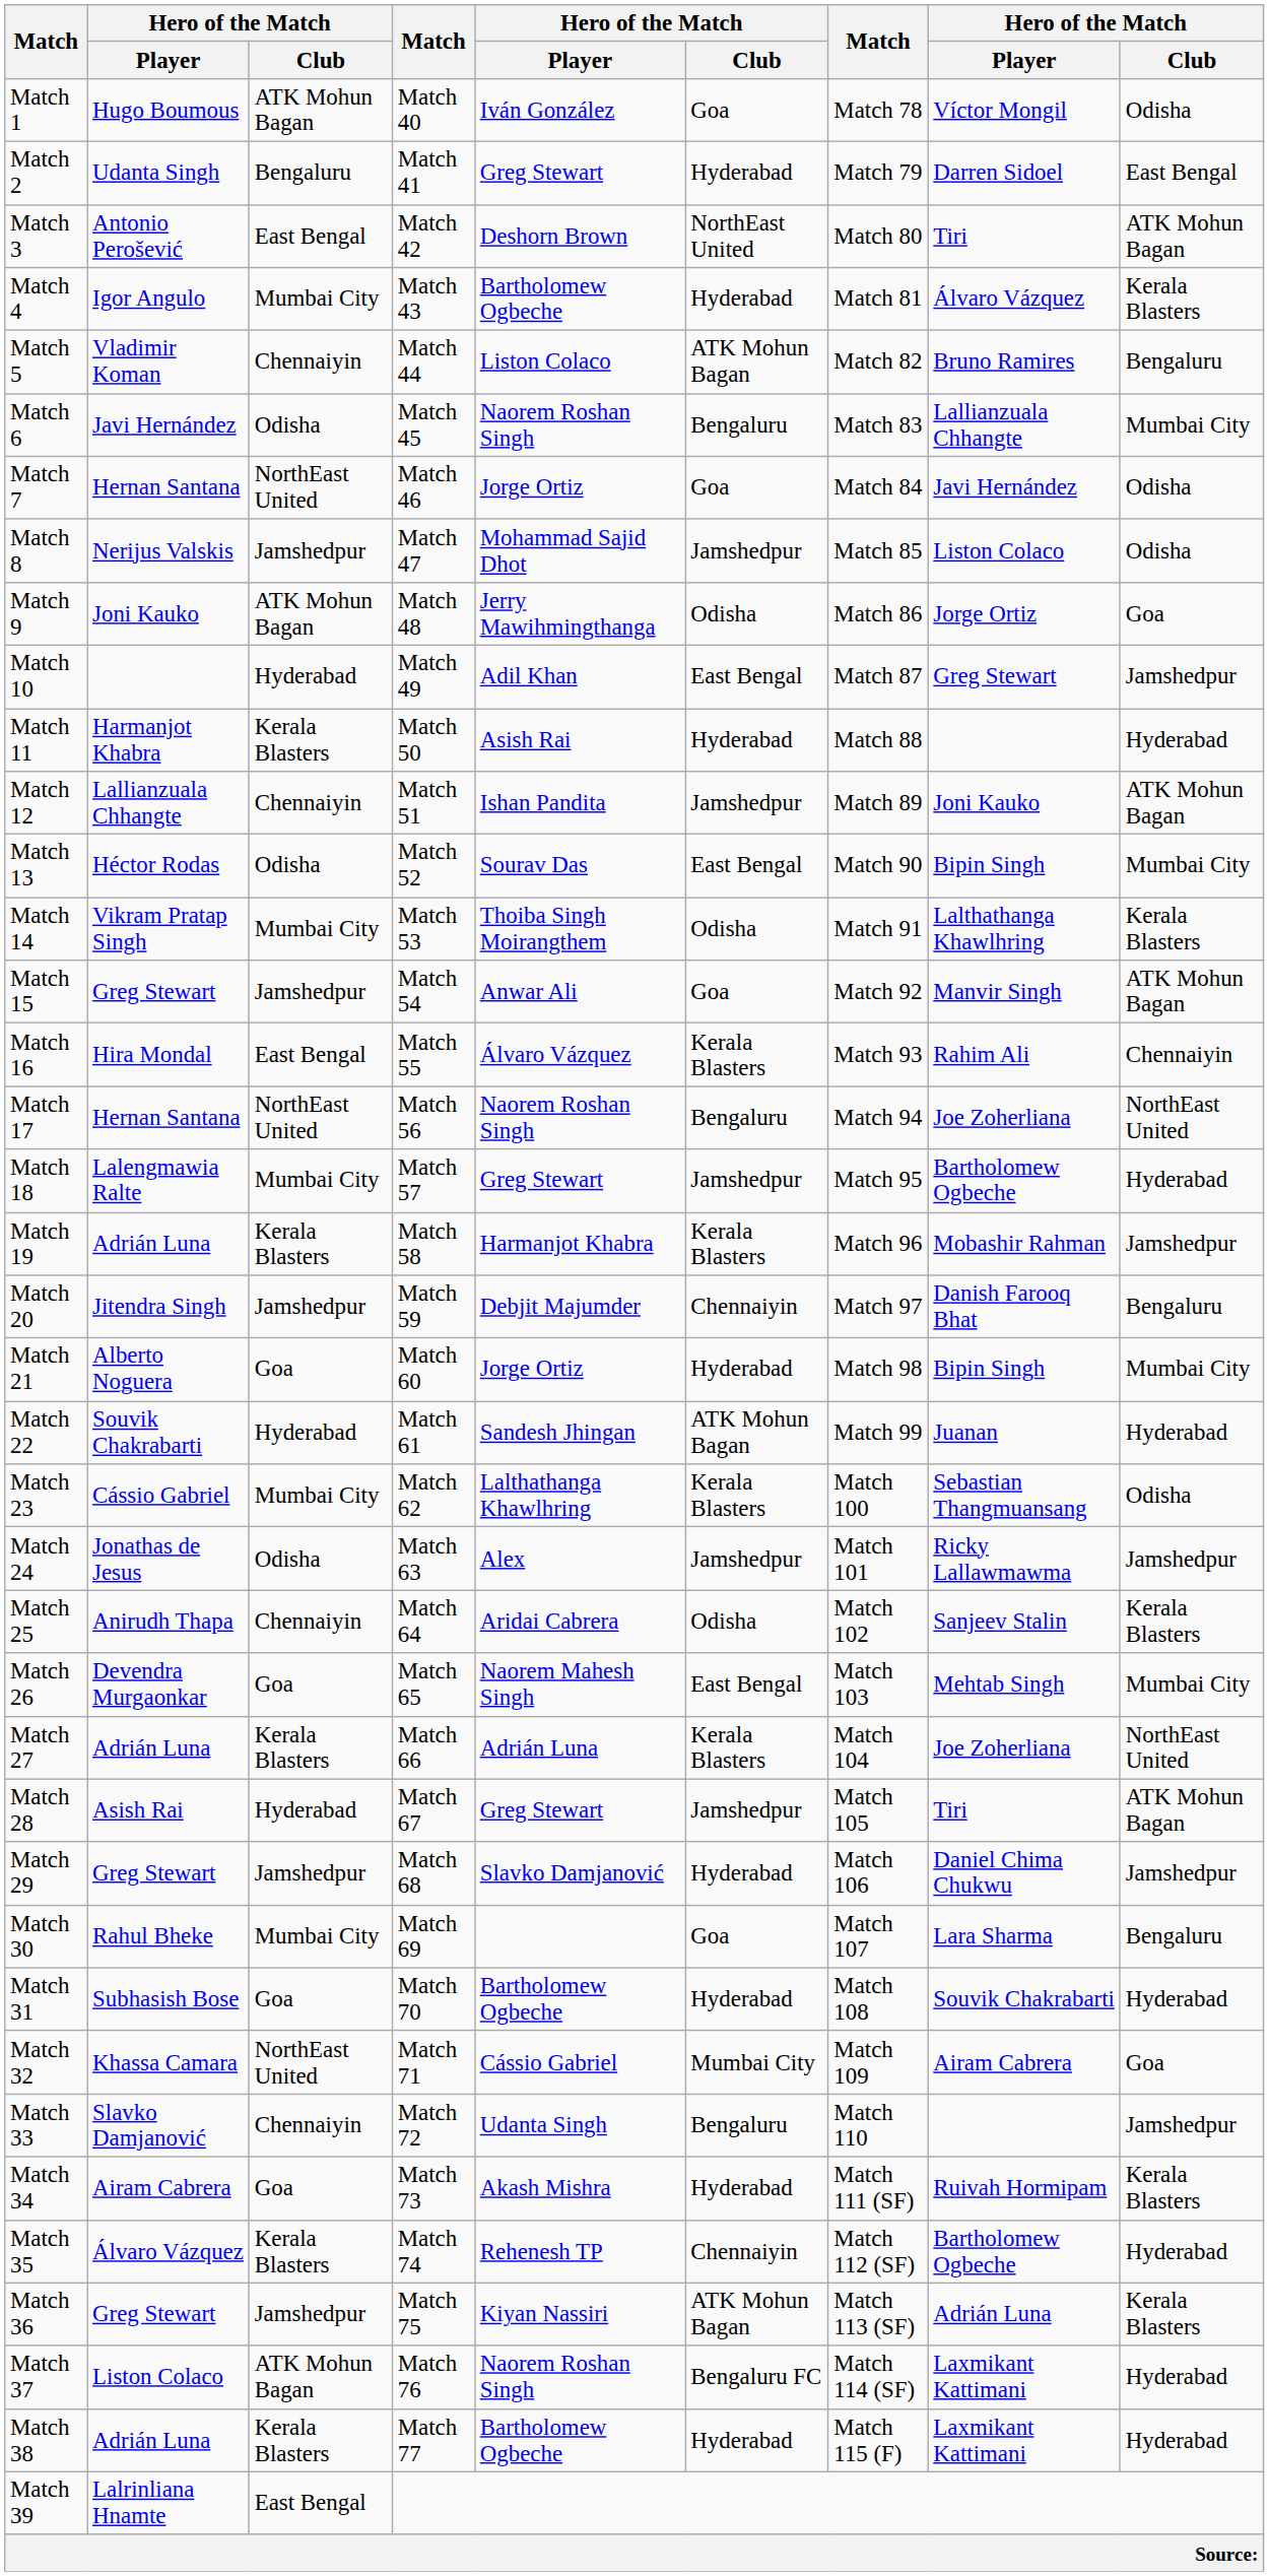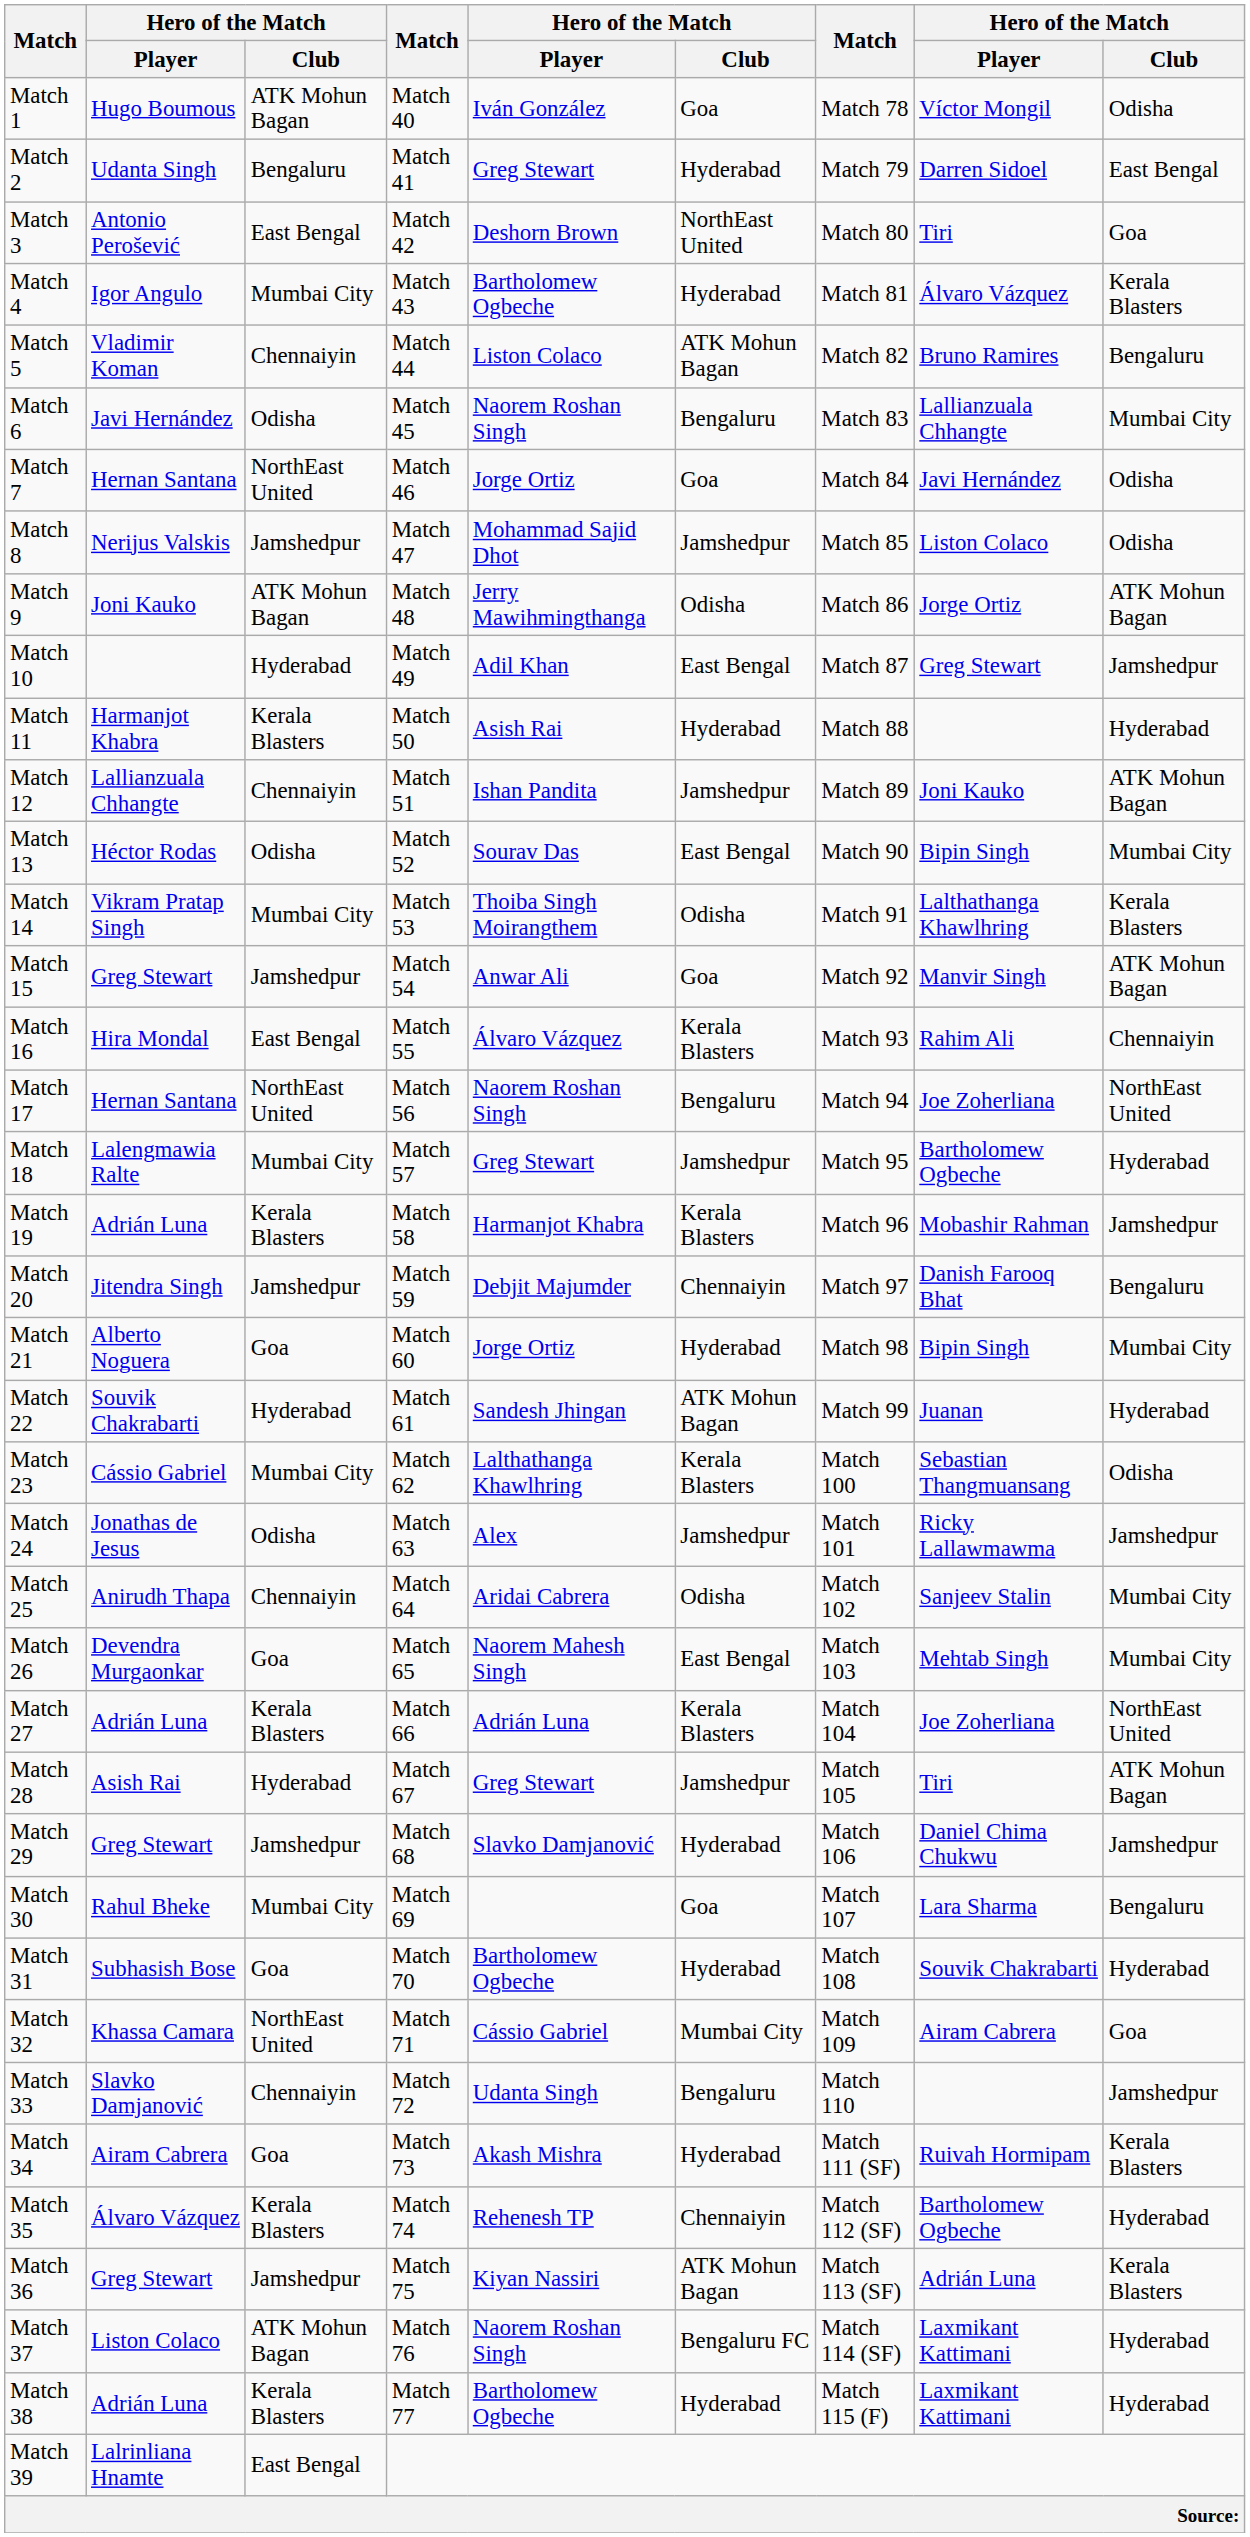 <table class="wikitable">
 <tr>
 <th rowspan="2">Match</th>
 <th colspan="2">Hero of the Match</th>
 <th rowspan="2">Match</th>
 <th colspan="2">Hero of the Match</th>
 <th rowspan="2">Match</th>
 <th colspan="2">Hero of the Match</th>
 </tr>
 <tr>
 <th>Player</th>
 <th>Club</th>
 <th>Player</th>
 <th>Club</th>
 <th>Player</th>
 <th>Club</th>
 </tr>
 <tr>
 <td>Match 1</td>
 <td> <a href='#'>Hugo Boumous</a></td>
 <td>ATK Mohun Bagan</td>
 <td>Match 40</td>
 <td> <a href='#'>Iván González</a></td>
 <td>Goa</td>
 <td>Match 78</td>
 <td> <a href='#'>Víctor Mongil</a></td>
 <td>Odisha</td>
 </tr>
 <tr>
 <td>Match 2</td>
 <td> <a href='#'>Udanta Singh</a></td>
 <td>Bengaluru</td>
 <td>Match 41</td>
 <td> <a href='#'>Greg Stewart</a></td>
 <td>Hyderabad</td>
 <td>Match 79</td>
 <td> <a href='#'>Darren Sidoel</a></td>
 <td>East Bengal</td>
 </tr>
 <tr>
 <td>Match 3</td>
 <td> <a href='#'>Antonio Perošević</a></td>
 <td>East Bengal</td>
 <td>Match 42</td>
 <td> <a href='#'>Deshorn Brown</a></td>
 <td>NorthEast United</td>
 <td>Match 80</td>
 <td> <a href='#'>Tiri</a></td>
-<td>ATK Mohun Bagan</td>
+<td>Goa</td>
 </tr>
 <tr>
 <td>Match 4</td>
 <td> <a href='#'>Igor Angulo</a></td>
 <td>Mumbai City</td>
 <td>Match 43</td>
 <td> <a href='#'>Bartholomew Ogbeche</a></td>
 <td>Hyderabad</td>
 <td>Match 81</td>
 <td> <a href='#'>Álvaro Vázquez</a></td>
 <td>Kerala Blasters</td>
 </tr>
 <tr>
 <td>Match 5</td>
 <td> <a href='#'>Vladimir Koman</a></td>
 <td>Chennaiyin</td>
 <td>Match 44</td>
 <td> <a href='#'>Liston Colaco</a></td>
 <td>ATK Mohun Bagan</td>
 <td>Match 82</td>
 <td> <a href='#'>Bruno Ramires</a></td>
 <td>Bengaluru</td>
 </tr>
 <tr>
 <td>Match 6</td>
 <td> <a href='#'>Javi Hernández</a></td>
 <td>Odisha</td>
 <td>Match 45</td>
 <td> <a href='#'>Naorem Roshan Singh</a></td>
 <td>Bengaluru</td>
 <td>Match 83</td>
 <td> <a href='#'>Lallianzuala Chhangte</a></td>
 <td>Mumbai City</td>
 </tr>
 <tr>
 <td>Match 7</td>
 <td> <a href='#'>Hernan Santana</a></td>
 <td>NorthEast United</td>
 <td>Match 46</td>
 <td> <a href='#'>Jorge Ortiz</a></td>
 <td>Goa</td>
 <td>Match 84</td>
 <td> <a href='#'>Javi Hernández</a></td>
 <td>Odisha</td>
 </tr>
 <tr>
 <td>Match 8</td>
 <td> <a href='#'>Nerijus Valskis</a></td>
 <td>Jamshedpur</td>
 <td>Match 47</td>
 <td> <a href='#'>Mohammad Sajid Dhot</a></td>
 <td>Jamshedpur</td>
 <td>Match 85</td>
 <td> <a href='#'>Liston Colaco</a></td>
 <td>Odisha</td>
 </tr>
 <tr>
 <td>Match 9</td>
 <td> <a href='#'>Joni Kauko</a></td>
 <td>ATK Mohun Bagan</td>
 <td>Match 48</td>
 <td> <a href='#'>Jerry Mawihmingthanga</a></td>
 <td>Odisha</td>
 <td>Match 86</td>
 <td> <a href='#'>Jorge Ortiz</a></td>
-<td>Goa</td>
+<td>ATK Mohun Bagan</td>
 </tr>
 <tr>
 <td>Match 10</td>
 <td> </td>
 <td>Hyderabad</td>
 <td>Match 49</td>
 <td> <a href='#'>Adil Khan</a></td>
 <td>East Bengal</td>
 <td>Match 87</td>
 <td> <a href='#'>Greg Stewart</a></td>
 <td>Jamshedpur</td>
 </tr>
 <tr>
 <td>Match 11</td>
 <td> <a href='#'>Harmanjot Khabra</a></td>
 <td>Kerala Blasters</td>
 <td>Match 50</td>
 <td> <a href='#'>Asish Rai</a></td>
 <td>Hyderabad</td>
 <td>Match 88</td>
 <td> </td>
 <td>Hyderabad</td>
 </tr>
 <tr>
 <td>Match 12</td>
 <td> <a href='#'>Lallianzuala Chhangte</a></td>
 <td>Chennaiyin</td>
 <td>Match 51</td>
 <td> <a href='#'>Ishan Pandita</a></td>
 <td>Jamshedpur</td>
 <td>Match 89</td>
 <td> <a href='#'>Joni Kauko</a></td>
 <td>ATK Mohun Bagan</td>
 </tr>
 <tr>
 <td>Match 13</td>
 <td> <a href='#'>Héctor Rodas</a></td>
 <td>Odisha</td>
 <td>Match 52</td>
 <td> <a href='#'>Sourav Das</a></td>
 <td>East Bengal</td>
 <td>Match 90</td>
 <td> <a href='#'>Bipin Singh</a></td>
 <td>Mumbai City</td>
 </tr>
 <tr>
 <td>Match 14</td>
 <td> <a href='#'>Vikram Pratap Singh</a></td>
 <td>Mumbai City</td>
 <td>Match 53</td>
 <td> <a href='#'>Thoiba Singh Moirangthem</a></td>
 <td>Odisha</td>
 <td>Match 91</td>
 <td> <a href='#'>Lalthathanga Khawlhring</a></td>
 <td>Kerala Blasters</td>
 </tr>
 <tr>
 <td>Match 15</td>
 <td> <a href='#'>Greg Stewart</a></td>
 <td>Jamshedpur</td>
 <td>Match 54</td>
 <td> <a href='#'>Anwar Ali</a></td>
 <td>Goa</td>
 <td>Match 92</td>
 <td> <a href='#'>Manvir Singh</a></td>
 <td>ATK Mohun Bagan</td>
 </tr>
 <tr>
 <td>Match 16</td>
 <td> <a href='#'>Hira Mondal</a></td>
 <td>East Bengal</td>
 <td>Match 55</td>
 <td> <a href='#'>Álvaro Vázquez</a></td>
 <td>Kerala Blasters</td>
 <td>Match 93</td>
 <td> <a href='#'>Rahim Ali</a></td>
 <td>Chennaiyin</td>
 </tr>
 <tr>
 <td>Match 17</td>
 <td> <a href='#'>Hernan Santana</a></td>
 <td>NorthEast United</td>
 <td>Match 56</td>
 <td> <a href='#'>Naorem Roshan Singh</a></td>
 <td>Bengaluru</td>
 <td>Match 94</td>
 <td> <a href='#'>Joe Zoherliana</a></td>
 <td>NorthEast United</td>
 </tr>
 <tr>
 <td>Match 18</td>
 <td> <a href='#'>Lalengmawia Ralte</a></td>
 <td>Mumbai City</td>
 <td>Match 57</td>
 <td> <a href='#'>Greg Stewart</a></td>
 <td>Jamshedpur</td>
 <td>Match 95</td>
 <td> <a href='#'>Bartholomew Ogbeche</a></td>
 <td>Hyderabad</td>
 </tr>
 <tr>
 <td>Match 19</td>
 <td> <a href='#'>Adrián Luna</a></td>
 <td>Kerala Blasters</td>
 <td>Match 58</td>
 <td> <a href='#'>Harmanjot Khabra</a></td>
 <td>Kerala Blasters</td>
 <td>Match 96</td>
 <td> <a href='#'>Mobashir Rahman</a></td>
 <td>Jamshedpur</td>
 </tr>
 <tr>
 <td>Match 20</td>
 <td> <a href='#'>Jitendra Singh</a></td>
 <td>Jamshedpur</td>
 <td>Match 59</td>
 <td> <a href='#'>Debjit Majumder</a></td>
 <td>Chennaiyin</td>
 <td>Match 97</td>
 <td> <a href='#'>Danish Farooq Bhat</a></td>
 <td>Bengaluru</td>
 </tr>
 <tr>
 <td>Match 21</td>
 <td> <a href='#'>Alberto Noguera</a></td>
 <td>Goa</td>
 <td>Match 60</td>
 <td> <a href='#'>Jorge Ortiz</a></td>
 <td>Hyderabad</td>
 <td>Match 98</td>
 <td> <a href='#'>Bipin Singh</a></td>
 <td>Mumbai City</td>
 </tr>
 <tr>
 <td>Match 22</td>
 <td> <a href='#'>Souvik Chakrabarti</a></td>
 <td>Hyderabad</td>
 <td>Match 61</td>
 <td> <a href='#'>Sandesh Jhingan</a></td>
 <td>ATK Mohun Bagan</td>
 <td>Match 99</td>
 <td> <a href='#'>Juanan</a></td>
 <td>Hyderabad</td>
 </tr>
 <tr>
 <td>Match 23</td>
 <td> <a href='#'>Cássio Gabriel</a></td>
 <td>Mumbai City</td>
 <td>Match 62</td>
 <td> <a href='#'>Lalthathanga Khawlhring</a></td>
 <td>Kerala Blasters</td>
 <td>Match 100</td>
 <td> <a href='#'>Sebastian Thangmuansang</a></td>
 <td>Odisha</td>
 </tr>
 <tr>
 <td>Match 24</td>
 <td> <a href='#'>Jonathas de Jesus</a></td>
 <td>Odisha</td>
 <td>Match 63</td>
 <td> <a href='#'>Alex</a></td>
 <td>Jamshedpur</td>
 <td>Match 101</td>
 <td> <a href='#'>Ricky Lallawmawma</a></td>
 <td>Jamshedpur</td>
 </tr>
 <tr>
 <td>Match 25</td>
 <td> <a href='#'>Anirudh Thapa</a></td>
 <td>Chennaiyin</td>
 <td>Match 64</td>
 <td> <a href='#'>Aridai Cabrera</a></td>
 <td>Odisha</td>
 <td>Match 102</td>
 <td> <a href='#'>Sanjeev Stalin</a></td>
-<td>Kerala Blasters</td>
+<td>Mumbai City</td>
 </tr>
 <tr>
 <td>Match 26</td>
 <td> <a href='#'>Devendra Murgaonkar</a></td>
 <td>Goa</td>
 <td>Match 65</td>
 <td> <a href='#'>Naorem Mahesh Singh</a></td>
 <td>East Bengal</td>
 <td>Match 103</td>
 <td> <a href='#'>Mehtab Singh</a></td>
 <td>Mumbai City</td>
 </tr>
 <tr>
 <td>Match 27</td>
 <td> <a href='#'>Adrián Luna</a></td>
 <td>Kerala Blasters</td>
 <td>Match 66</td>
 <td> <a href='#'>Adrián Luna</a></td>
 <td>Kerala Blasters</td>
 <td>Match 104</td>
 <td> <a href='#'>Joe Zoherliana</a></td>
 <td>NorthEast United</td>
 </tr>
 <tr>
 <td>Match 28</td>
 <td> <a href='#'>Asish Rai</a></td>
 <td>Hyderabad</td>
 <td>Match 67</td>
 <td> <a href='#'>Greg Stewart</a></td>
 <td>Jamshedpur</td>
 <td>Match 105</td>
 <td> <a href='#'>Tiri</a></td>
 <td>ATK Mohun Bagan</td>
 </tr>
 <tr>
 <td>Match 29</td>
 <td> <a href='#'>Greg Stewart</a></td>
 <td>Jamshedpur</td>
 <td>Match 68</td>
 <td> <a href='#'>Slavko Damjanović</a></td>
 <td>Hyderabad</td>
 <td>Match 106</td>
 <td> <a href='#'>Daniel Chima Chukwu</a></td>
 <td>Jamshedpur</td>
 </tr>
 <tr>
 <td>Match 30</td>
 <td> <a href='#'>Rahul Bheke</a></td>
 <td>Mumbai City</td>
 <td>Match 69</td>
 <td> </td>
 <td>Goa</td>
 <td>Match 107</td>
 <td> <a href='#'>Lara Sharma</a></td>
 <td>Bengaluru</td>
 </tr>
 <tr>
 <td>Match 31</td>
 <td> <a href='#'>Subhasish Bose</a></td>
 <td>Goa</td>
 <td>Match 70</td>
 <td> <a href='#'>Bartholomew Ogbeche</a></td>
 <td>Hyderabad</td>
 <td>Match 108</td>
 <td> <a href='#'>Souvik Chakrabarti</a></td>
 <td>Hyderabad</td>
 </tr>
 <tr>
 <td>Match 32</td>
 <td> <a href='#'>Khassa Camara</a></td>
 <td>NorthEast United</td>
 <td>Match 71</td>
 <td> <a href='#'>Cássio Gabriel</a></td>
 <td>Mumbai City</td>
 <td>Match 109</td>
 <td> <a href='#'>Airam Cabrera</a></td>
 <td>Goa</td>
 </tr>
 <tr>
 <td>Match 33</td>
 <td> <a href='#'>Slavko Damjanović</a></td>
 <td>Chennaiyin</td>
 <td>Match 72</td>
 <td> <a href='#'>Udanta Singh</a></td>
 <td>Bengaluru</td>
 <td>Match 110</td>
 <td> </td>
 <td>Jamshedpur</td>
 </tr>
 <tr>
 <td>Match 34</td>
 <td> <a href='#'>Airam Cabrera</a></td>
 <td>Goa</td>
 <td>Match 73</td>
 <td> <a href='#'>Akash Mishra</a></td>
 <td>Hyderabad</td>
 <td>Match 111 (SF)</td>
 <td> <a href='#'>Ruivah Hormipam</a></td>
 <td>Kerala Blasters</td>
 </tr>
 <tr>
 <td>Match 35</td>
 <td> <a href='#'>Álvaro Vázquez</a></td>
 <td>Kerala Blasters</td>
 <td>Match 74</td>
 <td> <a href='#'>Rehenesh TP</a></td>
 <td>Chennaiyin</td>
 <td>Match 112 (SF)</td>
 <td> <a href='#'>Bartholomew Ogbeche</a></td>
 <td>Hyderabad</td>
 </tr>
 <tr>
 <td>Match 36</td>
 <td> <a href='#'>Greg Stewart</a></td>
 <td>Jamshedpur</td>
 <td>Match 75</td>
 <td> <a href='#'>Kiyan Nassiri</a></td>
 <td>ATK Mohun Bagan</td>
 <td>Match 113 (SF)</td>
 <td> <a href='#'>Adrián Luna</a></td>
 <td>Kerala Blasters</td>
 </tr>
 <tr>
 <td>Match 37</td>
 <td> <a href='#'>Liston Colaco</a></td>
 <td>ATK Mohun Bagan</td>
 <td>Match 76</td>
 <td> <a href='#'>Naorem Roshan Singh</a></td>
 <td>Bengaluru FC</td>
 <td>Match 114 (SF)</td>
 <td> <a href='#'>Laxmikant Kattimani</a></td>
 <td>Hyderabad</td>
 </tr>
 <tr>
 <td>Match 38</td>
 <td> <a href='#'>Adrián Luna</a></td>
 <td>Kerala Blasters</td>
 <td>Match 77</td>
 <td> <a href='#'>Bartholomew Ogbeche</a></td>
 <td>Hyderabad</td>
 <td>Match 115 (F)</td>
 <td> <a href='#'>Laxmikant Kattimani</a></td>
 <td>Hyderabad</td>
 </tr>
 <tr>
 <td>Match 39</td>
 <td> <a href='#'>Lalrinliana Hnamte</a></td>
 <td>East Bengal</td>
 </tr>
 <tr>
 <th colspan="9" style="text-align:right;"><small>Source:</small></th>
 </tr>
 </table>
